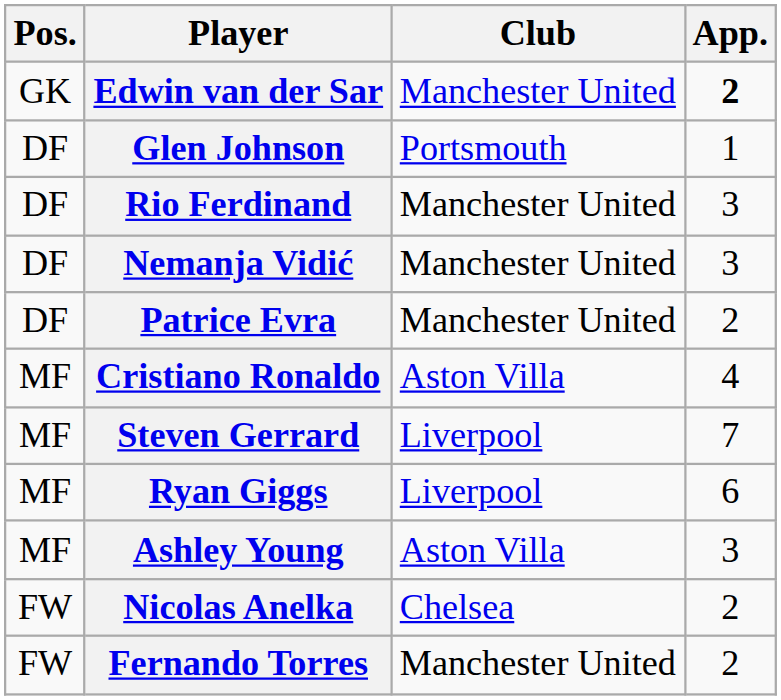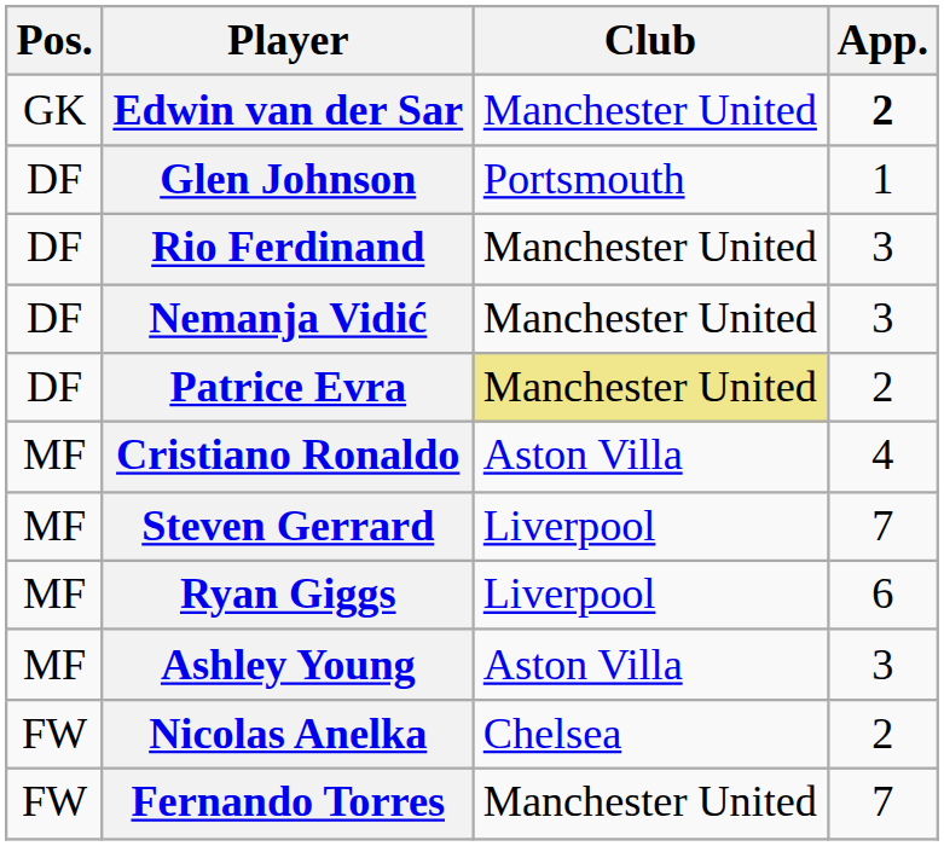 <table class="wikitable plainrowheaders" style="text-align: left">
 <tr>
 <th scope=col>Pos.</th>
 <th scope=col>Player</th>
 <th scope=col>Club</th>
 <th scope=col>App.</th>
 </tr>
 <tr>
 <td style=text-align:center>GK</td>
 <th scope=row><a href='#'>Edwin van der Sar</a> </th>
 <td><a href='#'>Manchester United</a></td>
 <td style=text-align:center><strong>2</strong></td>
 </tr>
 <tr>
 <td style=text-align:center>DF</td>
 <th scope=row><a href='#'>Glen Johnson</a></th>
 <td><a href='#'>Portsmouth</a></td>
 <td style=text-align:center>1</td>
 </tr>
 <tr>
 <td style=text-align:center>DF</td>
 <th scope=row><a href='#'>Rio Ferdinand</a> </th>
 <td>Manchester United</td>
 <td style=text-align:center>3</td>
 </tr>
 <tr>
 <td style=text-align:center>DF</td>
 <th scope=row><a href='#'>Nemanja Vidić</a> </th>
 <td>Manchester United</td>
 <td style=text-align:center>3</td>
 </tr>
 <tr>
 <td style=text-align:center>DF</td>
 <th scope=row><a href='#'>Patrice Evra</a> </th>
-<td>Manchester United</td>
+<td style="background: khaki;">Manchester United</td>
 <td style=text-align:center>2</td>
 </tr>
 <tr>
 <td style=text-align:center>MF</td>
 <th scope=row><a href='#'>Cristiano Ronaldo</a> </th>
 <td><a href='#'>Aston Villa</a></td>
 <td style=text-align:center>4</td>
 </tr>
 <tr>
 <td style=text-align:center>MF</td>
 <th scope=row><a href='#'>Steven Gerrard</a> </th>
 <td><a href='#'>Liverpool</a></td>
 <td style=text-align:center>7</td>
 </tr>
 <tr>
 <td style=text-align:center>MF</td>
 <th scope=row><a href='#'>Ryan Giggs</a> </th>
 <td><a href='#'>Liverpool</a></td>
 <td style=text-align:center>6</td>
 </tr>
 <tr>
 <td style=text-align:center>MF</td>
 <th scope=row><a href='#'>Ashley Young</a> </th>
 <td><a href='#'>Aston Villa</a></td>
 <td style=text-align:center>3</td>
 </tr>
 <tr>
 <td style=text-align:center>FW</td>
 <th scope=row><a href='#'>Nicolas Anelka</a> </th>
 <td><a href='#'>Chelsea</a></td>
 <td style=text-align:center>2</td>
 </tr>
 <tr>
 <td style=text-align:center>FW</td>
 <th scope=row><a href='#'>Fernando Torres</a> </th>
 <td>Manchester United</td>
-<td style=text-align:center>2</td>
+<td style=text-align:center>7</td>
 </tr>
 </table>
